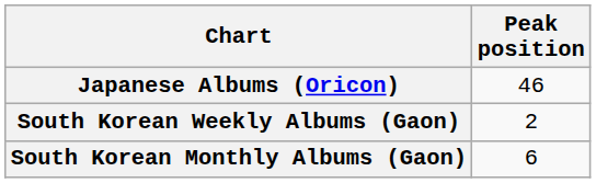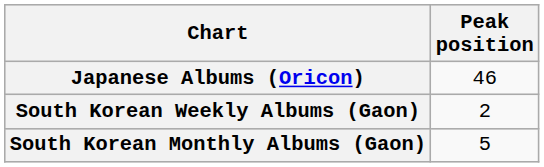 <table class="wikitable plainrowheaders sortable">
 <tr>
 <th>Chart</th>
 <th>Peak<br>position</th>
 </tr>
 <tr>
 <th scope="row">Japanese Albums (<a href='#'>Oricon</a>)</th>
 <td align="center">46</td>
 </tr>
 <tr>
 <th scope="row">South Korean Weekly Albums (Gaon)</th>
 <td align="center">2</td>
 </tr>
 <tr>
 <th scope="row">South Korean Monthly Albums (Gaon)</th>
-<td align="center">6</td>
+<td align="center">5</td>
 </tr>
 </table>
